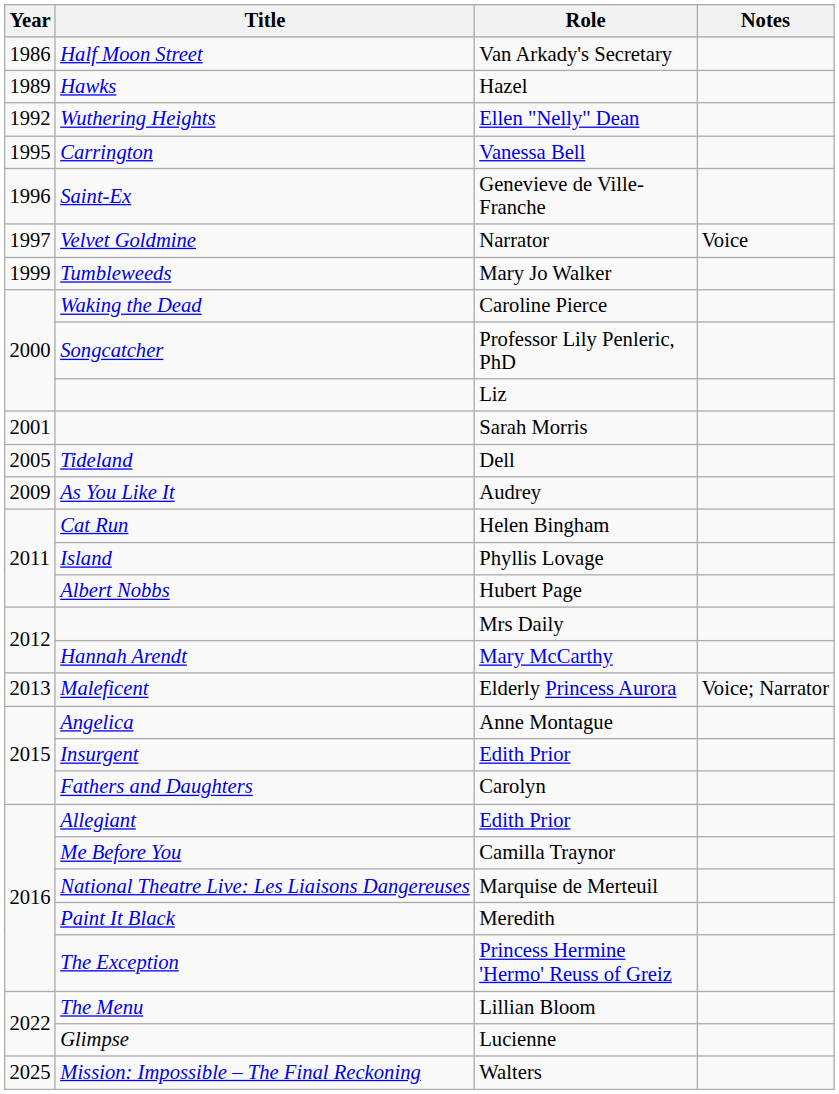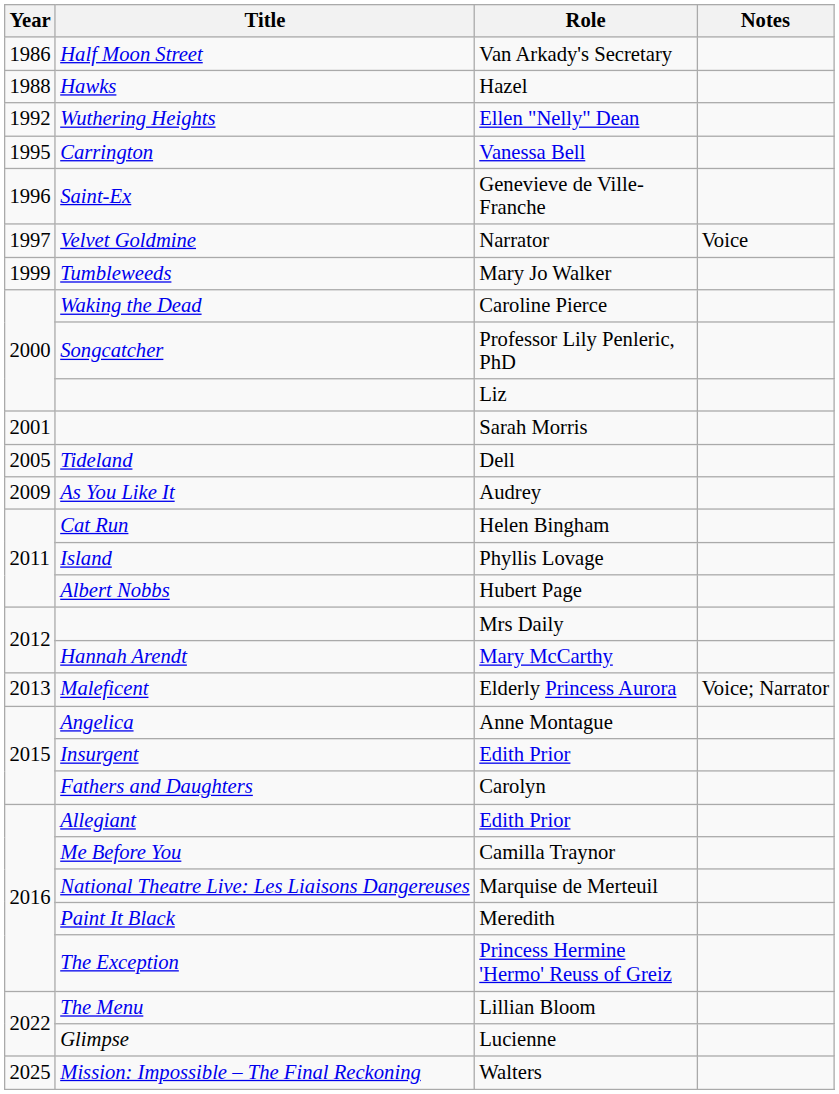 <table class="wikitable sortable">
 <tr>
 <th>Year</th>
 <th>Title</th>
 <th width="165px">Role</th>
 <th class = "unsortable">Notes</th>
 </tr>
 <tr>
 <td>1986</td>
 <td><em><a href='#'>Half Moon Street</a></em></td>
 <td>Van Arkady's Secretary</td>
 <td></td>
 </tr>
 <tr>
-<td>1989</td>
+<td>1988</td>
 <td><em><a href='#'>Hawks</a></em></td>
 <td>Hazel</td>
 <td></td>
 </tr>
 <tr>
 <td>1992</td>
 <td><em><a href='#'>Wuthering Heights</a></em></td>
 <td><a href='#'>Ellen "Nelly" Dean</a></td>
 <td></td>
 </tr>
 <tr>
 <td>1995</td>
 <td><em><a href='#'>Carrington</a></em></td>
 <td><a href='#'>Vanessa Bell</a></td>
 <td></td>
 </tr>
 <tr>
 <td>1996</td>
 <td><em><a href='#'>Saint-Ex</a></em></td>
 <td>Genevieve de Ville-Franche</td>
 <td></td>
 </tr>
 <tr>
 <td>1997</td>
 <td><em><a href='#'>Velvet Goldmine</a></em></td>
 <td>Narrator</td>
 <td>Voice</td>
 </tr>
 <tr>
 <td>1999</td>
 <td><a href='#'><em>Tumbleweeds</em></a></td>
 <td>Mary Jo Walker</td>
 <td></td>
 </tr>
 <tr>
 <td rowspan="3">2000</td>
 <td><em><a href='#'>Waking the Dead</a></em></td>
 <td>Caroline Pierce</td>
 <td></td>
 </tr>
 <tr>
 <td><em><a href='#'>Songcatcher</a></em></td>
 <td>Professor Lily Penleric, PhD</td>
 <td></td>
 </tr>
 <tr>
 <td><em></em></td>
 <td>Liz</td>
 <td></td>
 </tr>
 <tr>
 <td>2001</td>
 <td><em></em></td>
 <td>Sarah Morris</td>
 <td></td>
 </tr>
 <tr>
 <td>2005</td>
 <td><em><a href='#'>Tideland</a></em></td>
 <td>Dell</td>
 <td></td>
 </tr>
 <tr>
 <td>2009</td>
 <td><em><a href='#'>As You Like It</a></em></td>
 <td>Audrey</td>
 <td></td>
 </tr>
 <tr>
 <td rowspan="3">2011</td>
 <td><em><a href='#'>Cat Run</a></em></td>
 <td>Helen Bingham</td>
 <td></td>
 </tr>
 <tr>
 <td><em><a href='#'>Island</a></em></td>
 <td>Phyllis Lovage</td>
 <td></td>
 </tr>
 <tr>
 <td><em><a href='#'>Albert Nobbs</a></em></td>
 <td>Hubert Page</td>
 <td></td>
 </tr>
 <tr>
 <td rowspan="2">2012</td>
 <td><em></em></td>
 <td>Mrs Daily</td>
 <td></td>
 </tr>
 <tr>
 <td><a href='#'><em>Hannah Arendt</em></a></td>
 <td><a href='#'>Mary McCarthy</a></td>
 <td></td>
 </tr>
 <tr>
 <td>2013</td>
 <td><em><a href='#'>Maleficent</a></em></td>
 <td>Elderly <a href='#'>Princess Aurora</a></td>
 <td>Voice; Narrator</td>
 </tr>
 <tr>
 <td rowspan="3">2015</td>
 <td><em><a href='#'>Angelica</a></em></td>
 <td>Anne Montague</td>
 <td></td>
 </tr>
 <tr>
 <td><em><a href='#'>Insurgent</a></em></td>
 <td><a href='#'>Edith Prior</a></td>
 <td></td>
 </tr>
 <tr>
 <td><em><a href='#'>Fathers and Daughters</a></em></td>
 <td>Carolyn</td>
 <td></td>
 </tr>
 <tr>
 <td rowspan="5">2016</td>
 <td><em><a href='#'>Allegiant</a></em></td>
 <td><a href='#'>Edith Prior</a></td>
 <td></td>
 </tr>
 <tr>
 <td><em><a href='#'>Me Before You</a></em></td>
 <td>Camilla Traynor</td>
 <td></td>
 </tr>
 <tr>
 <td><a href='#'><em>National Theatre Live: Les Liaisons Dangereuses</em></a></td>
 <td>Marquise de Merteuil</td>
 <td></td>
 </tr>
 <tr>
 <td><em><a href='#'>Paint It Black</a></em></td>
 <td>Meredith</td>
 <td></td>
 </tr>
 <tr>
 <td><em><a href='#'>The Exception</a></em></td>
 <td><a href='#'>Princess Hermine 'Hermo' Reuss of Greiz</a></td>
 <td></td>
 </tr>
 <tr>
 <td rowspan="2">2022</td>
 <td><em><a href='#'>The Menu</a></em></td>
 <td>Lillian Bloom</td>
 <td></td>
 </tr>
 <tr>
 <td><em>Glimpse</em></td>
 <td>Lucienne</td>
 <td></td>
 </tr>
 <tr>
 <td>2025</td>
 <td><em><a href='#'>Mission: Impossible – The Final Reckoning</a></em></td>
 <td>Walters</td>
 <td></td>
 </tr>
 <tr>
 </tr>
 </table>
